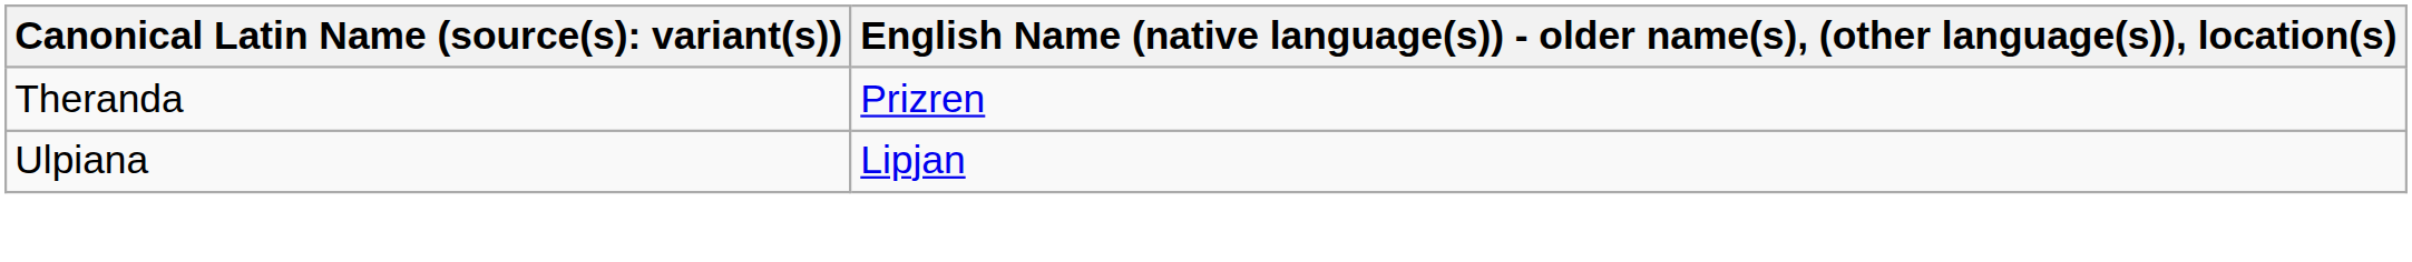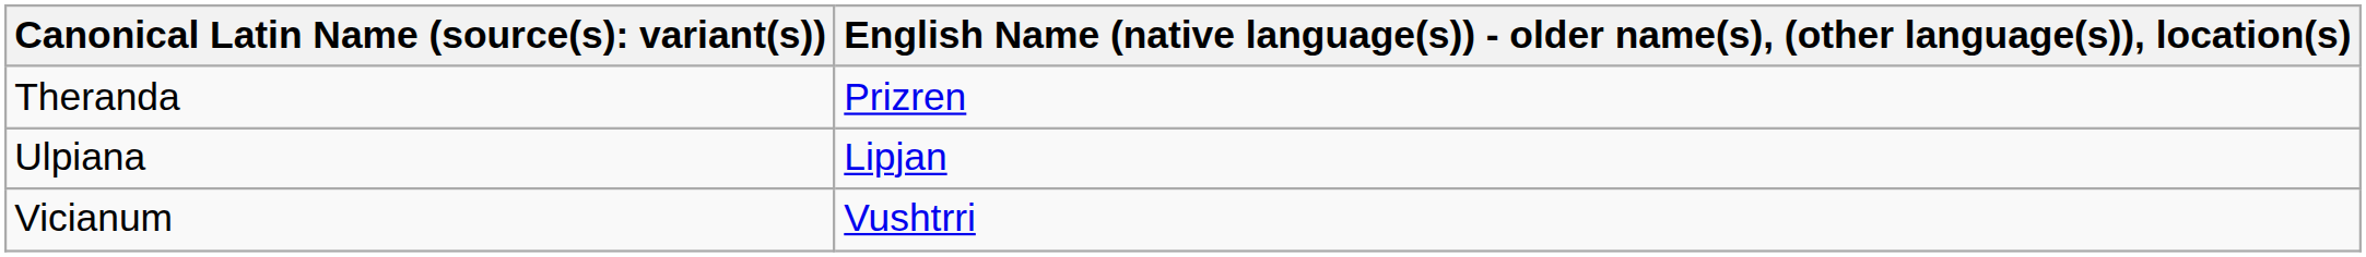 <table class="wikitable">
 <tr>
 <th>Canonical Latin Name (source(s): variant(s))</th>
 <th>English Name (native language(s)) - older name(s), (other language(s)), location(s)</th>
 </tr>
 <tr>
 <td>Theranda</td>
 <td><a href='#'>Prizren</a></td>
 </tr>
 <tr>
 <td>Ulpiana</td>
 <td><a href='#'>Lipjan</a></td>
 </tr>
+<tr>
+<td>Vicianum</td>
+<td><a href='#'>Vushtrri</a></td>
+</tr>
 </table>
